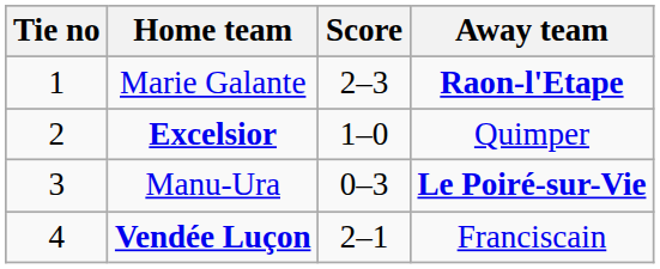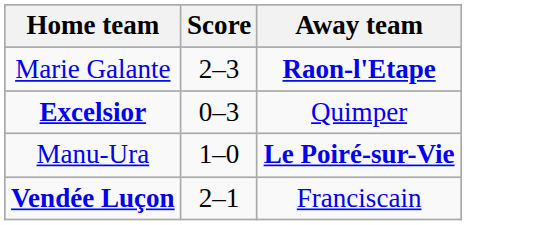 <table class="wikitable" style="text-align:center">
 <tr>
-<th>Tie no</th>
 <th>Home team</th>
 <th>Score</th>
 <th>Away team</th>
 </tr>
 <tr>
-<td>1</td>
 <td><a href='#'>Marie Galante</a></td>
 <td>2–3</td>
 <td><strong><a href='#'>Raon-l'Etape</a></strong></td>
 </tr>
 <tr>
-<td>2</td>
 <td><strong><a href='#'>Excelsior</a></strong></td>
-<td>1–0</td>
+<td>0–3</td>
 <td><a href='#'>Quimper</a></td>
 </tr>
 <tr>
-<td>3</td>
 <td><a href='#'>Manu-Ura</a></td>
-<td>0–3</td>
+<td>1–0</td>
 <td><strong><a href='#'>Le Poiré-sur-Vie</a></strong></td>
 </tr>
 <tr>
-<td>4</td>
 <td><strong><a href='#'>Vendée Luçon</a></strong></td>
 <td>2–1</td>
 <td><a href='#'>Franciscain</a></td>
 </tr>
 </table>
